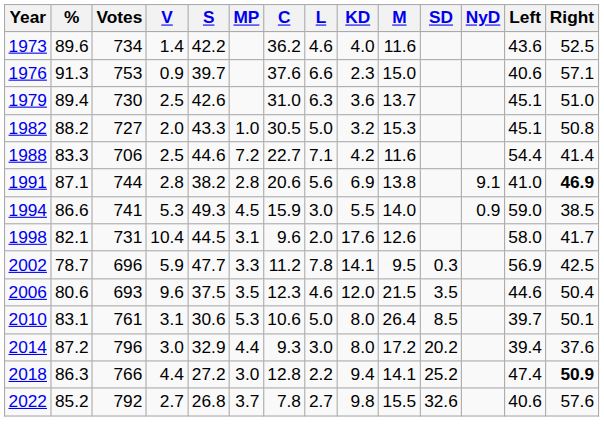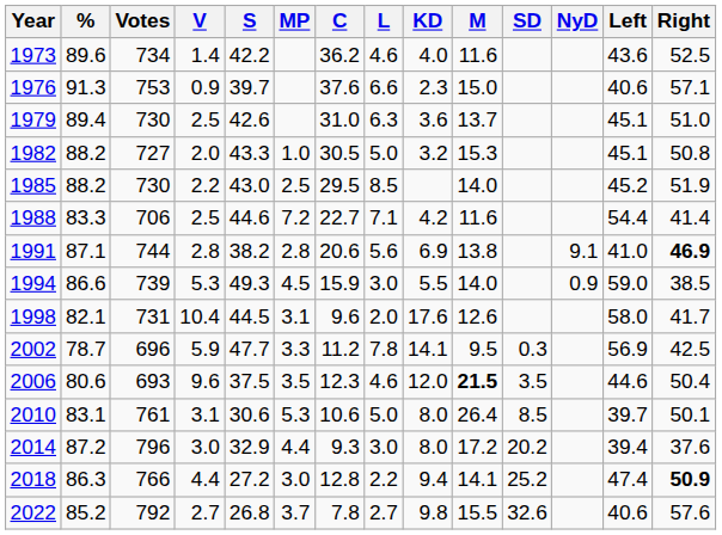 <table class="wikitable sortable" style=text-align:right>
 <tr>
 <th>Year</th>
 <th>%</th>
 <th>Votes</th>
 <th><a href='#'>V</a></th>
 <th><a href='#'>S</a></th>
 <th><a href='#'>MP</a></th>
 <th><a href='#'>C</a></th>
 <th><a href='#'>L</a></th>
 <th><a href='#'>KD</a></th>
 <th><a href='#'>M</a></th>
 <th><a href='#'>SD</a></th>
 <th><a href='#'>NyD</a></th>
 <th>Left</th>
 <th>Right</th>
 </tr>
 <tr>
 <td align=left><a href='#'>1973</a></td>
 <td>89.6</td>
 <td>734</td>
 <td>1.4</td>
 <td>42.2</td>
 <td></td>
 <td>36.2</td>
 <td>4.6</td>
 <td>4.0</td>
 <td>11.6</td>
 <td></td>
 <td></td>
 <td>43.6</td>
 <td>52.5</td>
 </tr>
 <tr>
 <td align=left><a href='#'>1976</a></td>
 <td>91.3</td>
 <td>753</td>
 <td>0.9</td>
 <td>39.7</td>
 <td></td>
 <td>37.6</td>
 <td>6.6</td>
 <td>2.3</td>
 <td>15.0</td>
 <td></td>
 <td></td>
 <td>40.6</td>
 <td>57.1</td>
 </tr>
 <tr>
 <td align=left><a href='#'>1979</a></td>
 <td>89.4</td>
 <td>730</td>
 <td>2.5</td>
 <td>42.6</td>
 <td></td>
 <td>31.0</td>
 <td>6.3</td>
 <td>3.6</td>
 <td>13.7</td>
 <td></td>
 <td></td>
 <td>45.1</td>
 <td>51.0</td>
 </tr>
 <tr>
 <td align=left><a href='#'>1982</a></td>
 <td>88.2</td>
 <td>727</td>
 <td>2.0</td>
 <td>43.3</td>
 <td>1.0</td>
 <td>30.5</td>
 <td>5.0</td>
 <td>3.2</td>
 <td>15.3</td>
 <td></td>
 <td></td>
 <td>45.1</td>
 <td>50.8</td>
 </tr>
 <tr>
+<td align=left><a href='#'>1985</a></td>
+<td>88.2</td>
+<td>730</td>
+<td>2.2</td>
+<td>43.0</td>
+<td>2.5</td>
+<td>29.5</td>
+<td>8.5</td>
+<td></td>
+<td>14.0</td>
+<td></td>
+<td></td>
+<td>45.2</td>
+<td>51.9</td>
+</tr>
+<tr>
 <td align=left><a href='#'>1988</a></td>
 <td>83.3</td>
 <td>706</td>
 <td>2.5</td>
 <td>44.6</td>
 <td>7.2</td>
 <td>22.7</td>
 <td>7.1</td>
 <td>4.2</td>
 <td>11.6</td>
 <td></td>
 <td></td>
 <td>54.4</td>
 <td>41.4</td>
 </tr>
 <tr>
 <td align=left><a href='#'>1991</a></td>
 <td>87.1</td>
 <td>744</td>
 <td>2.8</td>
 <td>38.2</td>
 <td>2.8</td>
 <td>20.6</td>
 <td>5.6</td>
 <td>6.9</td>
 <td>13.8</td>
 <td></td>
 <td>9.1</td>
 <td>41.0</td>
 <td><strong>46.9</strong></td>
 </tr>
 <tr>
 <td align=left><a href='#'>1994</a></td>
 <td>86.6</td>
-<td>741</td>
+<td>739</td>
 <td>5.3</td>
 <td>49.3</td>
 <td>4.5</td>
 <td>15.9</td>
 <td>3.0</td>
 <td>5.5</td>
 <td>14.0</td>
 <td></td>
 <td>0.9</td>
 <td>59.0</td>
 <td>38.5</td>
 </tr>
 <tr>
 <td align=left><a href='#'>1998</a></td>
 <td>82.1</td>
 <td>731</td>
 <td>10.4</td>
 <td>44.5</td>
 <td>3.1</td>
 <td>9.6</td>
 <td>2.0</td>
 <td>17.6</td>
 <td>12.6</td>
 <td></td>
 <td></td>
 <td>58.0</td>
 <td>41.7</td>
 </tr>
 <tr>
 <td align=left><a href='#'>2002</a></td>
 <td>78.7</td>
 <td>696</td>
 <td>5.9</td>
 <td>47.7</td>
 <td>3.3</td>
 <td>11.2</td>
 <td>7.8</td>
 <td>14.1</td>
 <td>9.5</td>
 <td>0.3</td>
 <td></td>
 <td>56.9</td>
 <td>42.5</td>
 </tr>
 <tr>
 <td align=left><a href='#'>2006</a></td>
 <td>80.6</td>
 <td>693</td>
 <td>9.6</td>
 <td>37.5</td>
 <td>3.5</td>
 <td>12.3</td>
 <td>4.6</td>
 <td>12.0</td>
-<td>21.5</td>
+<td><strong>21.5</strong></td>
 <td>3.5</td>
 <td></td>
 <td>44.6</td>
 <td>50.4</td>
 </tr>
 <tr>
 <td align=left><a href='#'>2010</a></td>
 <td>83.1</td>
 <td>761</td>
 <td>3.1</td>
 <td>30.6</td>
 <td>5.3</td>
 <td>10.6</td>
 <td>5.0</td>
 <td>8.0</td>
 <td>26.4</td>
 <td>8.5</td>
 <td></td>
 <td>39.7</td>
 <td>50.1</td>
 </tr>
 <tr>
 <td align=left><a href='#'>2014</a></td>
 <td>87.2</td>
 <td>796</td>
 <td>3.0</td>
 <td>32.9</td>
 <td>4.4</td>
 <td>9.3</td>
 <td>3.0</td>
 <td>8.0</td>
 <td>17.2</td>
 <td>20.2</td>
 <td></td>
 <td>39.4</td>
 <td>37.6</td>
 </tr>
 <tr>
 <td align=left><a href='#'>2018</a></td>
 <td>86.3</td>
 <td>766</td>
 <td>4.4</td>
 <td>27.2</td>
 <td>3.0</td>
 <td>12.8</td>
 <td>2.2</td>
 <td>9.4</td>
 <td>14.1</td>
 <td>25.2</td>
 <td></td>
 <td>47.4</td>
 <td><strong>50.9</strong></td>
 </tr>
 <tr>
 <td aligne=left><a href='#'>2022</a></td>
 <td>85.2</td>
 <td>792</td>
 <td>2.7</td>
 <td>26.8</td>
 <td>3.7</td>
 <td>7.8</td>
 <td>2.7</td>
 <td>9.8</td>
 <td>15.5</td>
 <td>32.6</td>
 <td></td>
 <td>40.6</td>
 <td>57.6</td>
 </tr>
 </table>
